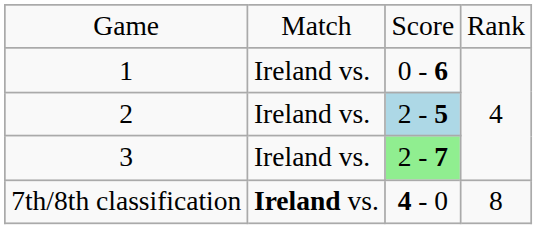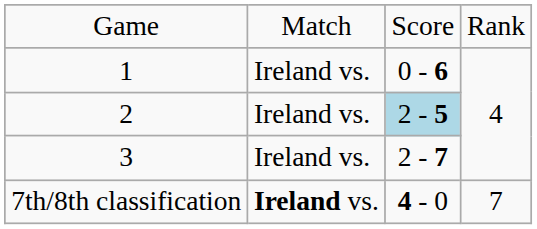 <table class="wikitable">
 <tr>
 <td style="text-align:center;">Game</td>
 <td style="text-align:center;">Match</td>
 <td style="text-align:center;">Score</td>
 <td style="text-align:center;">Rank</td>
 </tr>
 <tr>
 <td style="text-align:center;">1</td>
 <td>Ireland vs. <strong></strong></td>
 <td style="text-align:center;">0 - <strong>6</strong></td>
 <td rowspan="3" style="text-align:center;">4</td>
 </tr>
 <tr>
 <td style="text-align:center;">2</td>
 <td>Ireland vs. <strong></strong></td>
 <td style="background: lightblue; text-align:center;">2 - <strong>5</strong></td>
 </tr>
 <tr>
 <td style="text-align:center;">3</td>
 <td>Ireland vs. <strong></strong></td>
-<td style="background: lightgreen; text-align:center;">2 - <strong>7</strong></td>
+<td style="text-align:center;">2 - <strong>7</strong></td>
 </tr>
 <tr>
 <td style="text-align:center;">7th/8th classification</td>
 <td><strong>Ireland</strong> vs. </td>
 <td style="text-align:center;"><strong>4</strong> - 0</td>
-<td style="text-align:center;">8</td>
+<td style="text-align:center;">7</td>
 </tr>
 </table>
